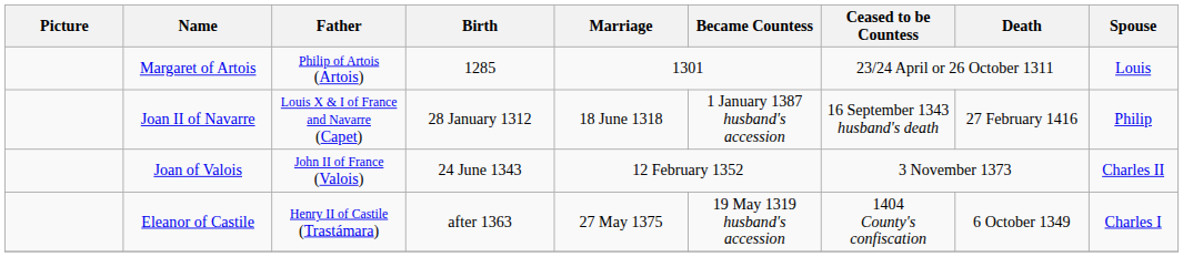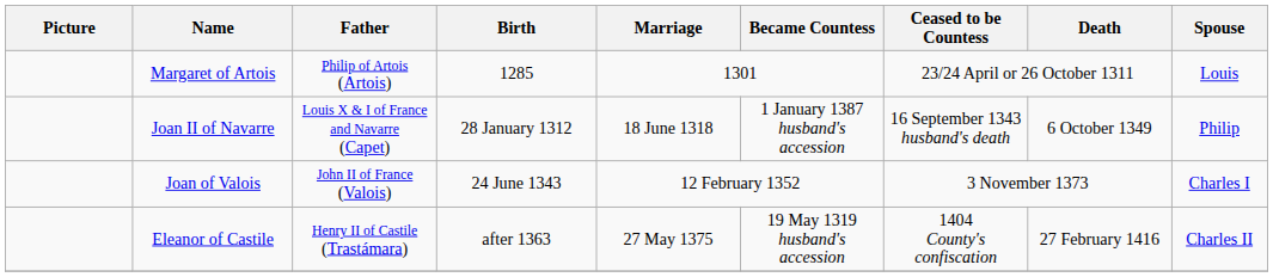 <table width=95% class="wikitable">
 <tr>
 <th width = "8%">Picture</th>
 <th width = "10%">Name</th>
 <th width = "9%">Father</th>
 <th width = "10%">Birth</th>
 <th width = "9%">Marriage</th>
 <th width = "9%">Became Countess</th>
 <th width = "9%">Ceased to be Countess</th>
 <th width = "9%">Death</th>
 <th width = "6%">Spouse</th>
 </tr>
 <tr>
 <td align="center"></td>
 <td align="center"><a href='#'>Margaret of Artois</a></td>
 <td align="center"><small><a href='#'>Philip of Artois</a></small> <br>(<a href='#'>Artois</a>)</td>
 <td align="center">1285</td>
 <td align="center" colspan="2">1301</td>
 <td align="center" colspan="2">23/24 April or 26 October 1311</td>
 <td align="center"><a href='#'>Louis</a></td>
 </tr>
 <tr>
 <td align="center"></td>
 <td align="center"><a href='#'>Joan II of Navarre</a></td>
 <td align="center"><small><a href='#'>Louis X & I of France and Navarre</a></small> <br>(<a href='#'>Capet</a>)</td>
 <td align="center">28 January 1312</td>
 <td align="center">18 June 1318</td>
 <td align="center">1 January 1387<br><em>husband's accession</em></td>
 <td align="center">16 September 1343<br><em>husband's death</em></td>
-<td align="center">27 February 1416</td>
+<td align="center">6 October 1349</td>
 <td align="center"><a href='#'>Philip</a></td>
 </tr>
 <tr>
 <td align="center"></td>
 <td align="center"><a href='#'>Joan of Valois</a></td>
 <td align="center"><small><a href='#'>John II of France</a></small> <br>(<a href='#'>Valois</a>)</td>
 <td align="center">24 June 1343</td>
 <td align="center" colspan="2">12 February 1352</td>
 <td align="center" colspan="2">3 November 1373</td>
-<td align="center"><a href='#'>Charles II</a></td>
+<td align="center"><a href='#'>Charles I</a></td>
 </tr>
 <tr>
 <td align="center"></td>
 <td align="center"><a href='#'>Eleanor of Castile</a></td>
 <td align="center"><small><a href='#'>Henry II of Castile</a></small><br> (<a href='#'>Trastámara</a>)</td>
 <td align="center">after 1363</td>
 <td align="center">27 May 1375</td>
 <td align="center">19 May 1319<br><em>husband's accession</em></td>
 <td align="center">1404<br><em>County's confiscation</em></td>
-<td align="center">6 October 1349</td>
-<td align="center"><a href='#'>Charles I</a></td>
+<td align="center">27 February 1416</td>
+<td align="center"><a href='#'>Charles II</a></td>
 </tr>
 <tr>
 </tr>
 </table>
